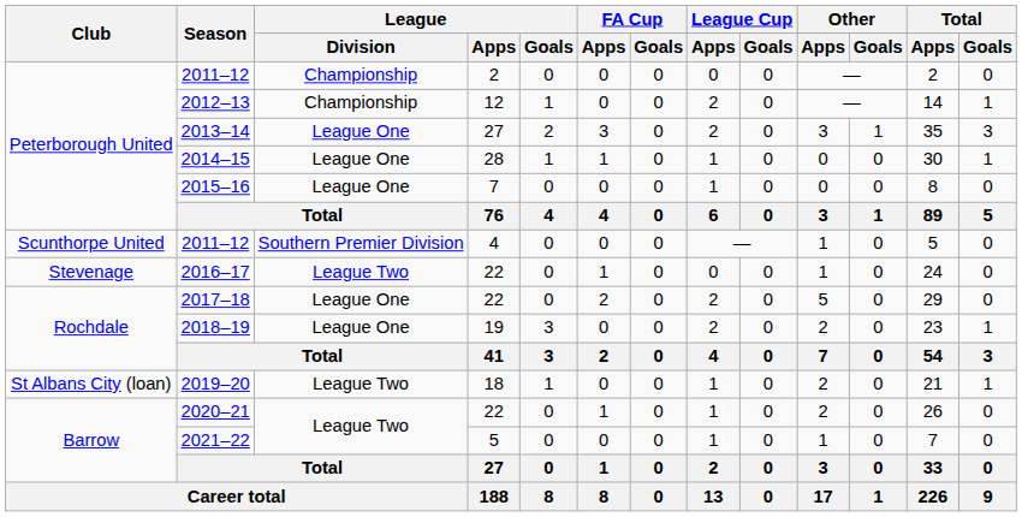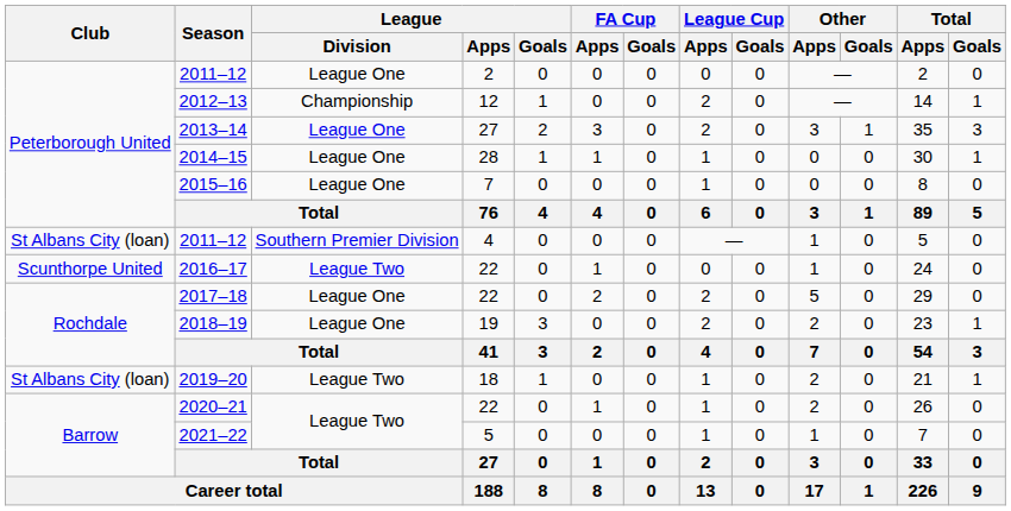 <table class="wikitable" style="text-align:center">
 <tr>
 <th rowspan="2">Club</th>
 <th rowspan="2">Season</th>
 <th colspan="3">League</th>
 <th colspan="2"><a href='#'>FA Cup</a></th>
 <th colspan="2"><a href='#'>League Cup</a></th>
 <th colspan="2">Other</th>
 <th colspan="2">Total</th>
 </tr>
 <tr>
 <th>Division</th>
 <th>Apps</th>
 <th>Goals</th>
 <th>Apps</th>
 <th>Goals</th>
 <th>Apps</th>
 <th>Goals</th>
 <th>Apps</th>
 <th>Goals</th>
 <th>Apps</th>
 <th>Goals</th>
 </tr>
 <tr>
 <td rowspan="6"><a href='#'>Peterborough United</a></td>
 <td><a href='#'>2011–12</a></td>
-<td><a href='#'>Championship</a></td>
+<td>League One</td>
 <td>2</td>
 <td>0</td>
 <td>0</td>
 <td>0</td>
 <td>0</td>
 <td>0</td>
 <td colspan="2">—</td>
 <td>2</td>
 <td>0</td>
 </tr>
 <tr>
 <td><a href='#'>2012–13</a></td>
 <td>Championship</td>
 <td>12</td>
 <td>1</td>
 <td>0</td>
 <td>0</td>
 <td>2</td>
 <td>0</td>
 <td colspan="2">—</td>
 <td>14</td>
 <td>1</td>
 </tr>
 <tr>
 <td><a href='#'>2013–14</a></td>
 <td><a href='#'>League One</a></td>
 <td>27</td>
 <td>2</td>
 <td>3</td>
 <td>0</td>
 <td>2</td>
 <td>0</td>
 <td>3</td>
 <td>1</td>
 <td>35</td>
 <td>3</td>
 </tr>
 <tr>
 <td><a href='#'>2014–15</a></td>
 <td>League One</td>
 <td>28</td>
 <td>1</td>
 <td>1</td>
 <td>0</td>
 <td>1</td>
 <td>0</td>
 <td>0</td>
 <td>0</td>
 <td>30</td>
 <td>1</td>
 </tr>
 <tr>
 <td><a href='#'>2015–16</a></td>
 <td>League One</td>
 <td>7</td>
 <td>0</td>
 <td>0</td>
 <td>0</td>
 <td>1</td>
 <td>0</td>
 <td>0</td>
 <td>0</td>
 <td>8</td>
 <td>0</td>
 </tr>
 <tr>
 <th colspan="2">Total</th>
 <th>76</th>
 <th>4</th>
 <th>4</th>
 <th>0</th>
 <th>6</th>
 <th>0</th>
 <th>3</th>
 <th>1</th>
 <th>89</th>
 <th>5</th>
 </tr>
 <tr>
-<td><a href='#'>Scunthorpe United</a></td>
+<td><a href='#'>St Albans City</a> (loan)</td>
 <td><a href='#'>2011–12</a></td>
 <td><a href='#'>Southern Premier Division</a></td>
 <td>4</td>
 <td>0</td>
 <td>0</td>
 <td>0</td>
 <td colspan="2">—</td>
 <td>1</td>
 <td>0</td>
 <td>5</td>
 <td>0</td>
 </tr>
 <tr>
-<td><a href='#'>Stevenage</a></td>
+<td><a href='#'>Scunthorpe United</a></td>
 <td><a href='#'>2016–17</a></td>
 <td><a href='#'>League Two</a></td>
 <td>22</td>
 <td>0</td>
 <td>1</td>
 <td>0</td>
 <td>0</td>
 <td>0</td>
 <td>1</td>
 <td>0</td>
 <td>24</td>
 <td>0</td>
 </tr>
 <tr>
 <td rowspan="3"><a href='#'>Rochdale</a></td>
 <td><a href='#'>2017–18</a></td>
 <td>League One</td>
 <td>22</td>
 <td>0</td>
 <td>2</td>
 <td>0</td>
 <td>2</td>
 <td>0</td>
 <td>5</td>
 <td>0</td>
 <td>29</td>
 <td>0</td>
 </tr>
 <tr>
 <td><a href='#'>2018–19</a></td>
 <td>League One</td>
 <td>19</td>
 <td>3</td>
 <td>0</td>
 <td>0</td>
 <td>2</td>
 <td>0</td>
 <td>2</td>
 <td>0</td>
 <td>23</td>
 <td>1</td>
 </tr>
 <tr>
 <th colspan="2">Total</th>
 <th>41</th>
 <th>3</th>
 <th>2</th>
 <th>0</th>
 <th>4</th>
 <th>0</th>
 <th>7</th>
 <th>0</th>
 <th>54</th>
 <th>3</th>
 </tr>
 <tr>
 <td><a href='#'>St Albans City</a> (loan)</td>
 <td><a href='#'>2019–20</a></td>
 <td>League Two</td>
 <td>18</td>
 <td>1</td>
 <td>0</td>
 <td>0</td>
 <td>1</td>
 <td>0</td>
 <td>2</td>
 <td>0</td>
 <td>21</td>
 <td>1</td>
 </tr>
 <tr>
 <td rowspan="3"><a href='#'>Barrow</a></td>
 <td><a href='#'>2020–21</a></td>
 <td rowspan="2">League Two</td>
 <td>22</td>
 <td>0</td>
 <td>1</td>
 <td>0</td>
 <td>1</td>
 <td>0</td>
 <td>2</td>
 <td>0</td>
 <td>26</td>
 <td>0</td>
 </tr>
 <tr>
 <td><a href='#'>2021–22</a></td>
 <td>5</td>
 <td>0</td>
 <td>0</td>
 <td>0</td>
 <td>1</td>
 <td>0</td>
 <td>1</td>
 <td>0</td>
 <td>7</td>
 <td>0</td>
 </tr>
 <tr>
 <th colspan="2">Total</th>
 <th>27</th>
 <th>0</th>
 <th>1</th>
 <th>0</th>
 <th>2</th>
 <th>0</th>
 <th>3</th>
 <th>0</th>
 <th>33</th>
 <th>0</th>
 </tr>
 <tr>
 <th colspan="3">Career total</th>
 <th>188</th>
 <th>8</th>
 <th>8</th>
 <th>0</th>
 <th>13</th>
 <th>0</th>
 <th>17</th>
 <th>1</th>
 <th>226</th>
 <th>9</th>
 </tr>
 </table>
